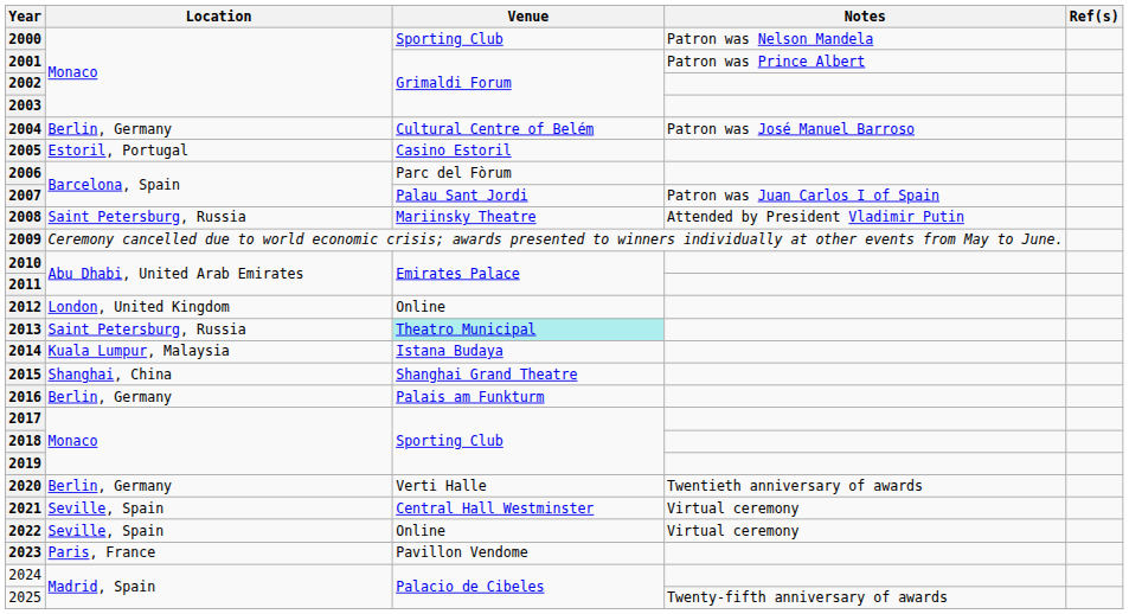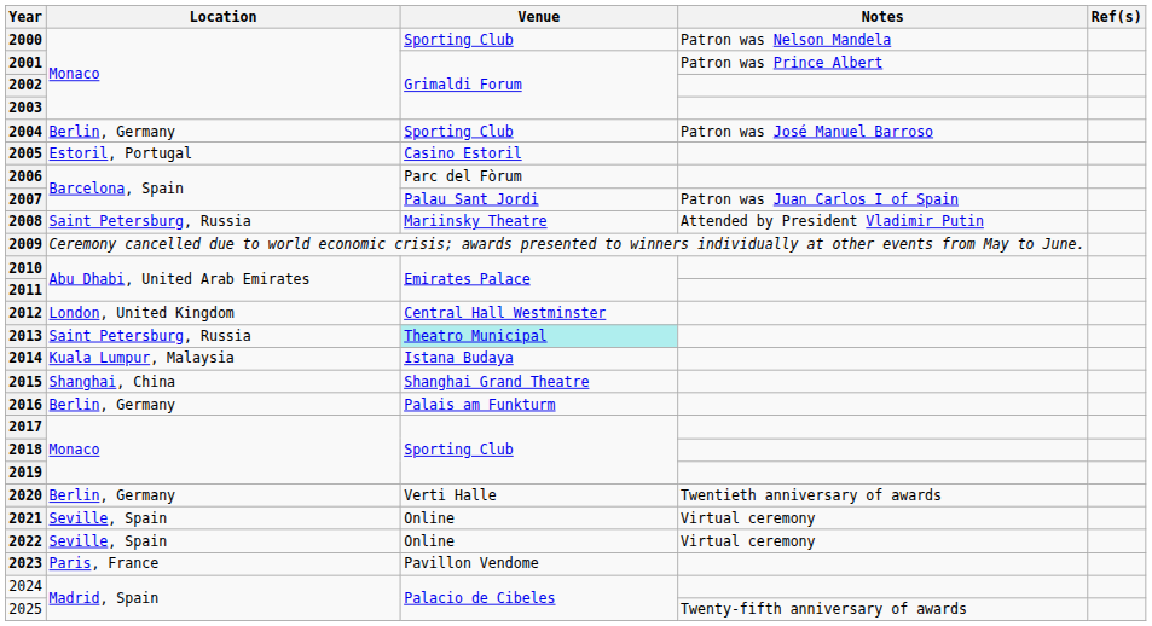 <table class="wikitable plainrowheaders">
 <tr>
 <th scope=col>Year</th>
 <th scope=col>Location</th>
 <th scope=col>Venue</th>
 <th scope=col>Notes</th>
 <th scope=col>Ref(s)</th>
 </tr>
 <tr>
 <th scope=row>2000</th>
 <td rowspan=4> <a href='#'>Monaco</a></td>
 <td><a href='#'>Sporting Club</a></td>
 <td>Patron was <a href='#'>Nelson Mandela</a></td>
 <td></td>
 </tr>
 <tr>
 <th scope=row>2001</th>
 <td rowspan=3><a href='#'>Grimaldi Forum</a></td>
 <td>Patron was <a href='#'>Prince Albert</a></td>
 <td></td>
 </tr>
 <tr>
 <th scope=row>2002</th>
 <td></td>
 <td></td>
 </tr>
 <tr>
 <th scope=row>2003</th>
 <td></td>
 <td></td>
 </tr>
 <tr>
 <th scope=row>2004</th>
 <td> <a href='#'>Berlin</a>, Germany</td>
-<td><a href='#'>Cultural Centre of Belém</a></td>
+<td><a href='#'>Sporting Club</a></td>
 <td>Patron was <a href='#'>José Manuel Barroso</a></td>
 <td></td>
 </tr>
 <tr>
 <th scope=row>2005</th>
 <td> <a href='#'>Estoril</a>, Portugal</td>
 <td><a href='#'>Casino Estoril</a></td>
 <td></td>
 <td></td>
 </tr>
 <tr>
 <th scope=row>2006</th>
 <td rowspan=2> <a href='#'>Barcelona</a>, Spain</td>
 <td>Parc del Fòrum</td>
 <td></td>
 <td></td>
 </tr>
 <tr>
 <th scope=row>2007</th>
 <td><a href='#'>Palau Sant Jordi</a></td>
 <td>Patron was <a href='#'>Juan Carlos I of Spain</a></td>
 <td></td>
 </tr>
 <tr>
 <th scope=row>2008</th>
 <td> <a href='#'>Saint Petersburg</a>, Russia</td>
 <td><a href='#'>Mariinsky Theatre</a></td>
 <td>Attended by President <a href='#'>Vladimir Putin</a></td>
 <td></td>
 </tr>
 <tr>
 <th scope=row>2009</th>
 <td align=center colspan=3><em>Ceremony cancelled due to world economic crisis; awards presented to winners individually at other events from May to June.</em></td>
 <td></td>
 </tr>
 <tr>
 <th scope=row>2010</th>
 <td rowspan=2> <a href='#'>Abu Dhabi</a>, United Arab Emirates</td>
 <td rowspan=2><a href='#'>Emirates Palace</a></td>
 <td></td>
 <td></td>
 </tr>
 <tr>
 <th scope=row>2011</th>
 <td></td>
 <td></td>
 </tr>
 <tr>
 <th scope=row>2012</th>
 <td> <a href='#'>London</a>, United Kingdom</td>
-<td>Online</td>
+<td><a href='#'>Central Hall Westminster</a></td>
 <td></td>
 <td></td>
 </tr>
 <tr>
 <th scope=row>2013</th>
 <td> <a href='#'>Saint Petersburg</a>, Russia</td>
 <td style="background: paleturquoise;"><a href='#'>Theatro Municipal</a></td>
 <td></td>
 <td></td>
 </tr>
 <tr>
 <th scope=row>2014</th>
 <td> <a href='#'>Kuala Lumpur</a>, Malaysia</td>
 <td><a href='#'>Istana Budaya</a></td>
 <td></td>
 <td></td>
 </tr>
 <tr>
 <th scope=row>2015</th>
 <td> <a href='#'>Shanghai</a>, China</td>
 <td><a href='#'>Shanghai Grand Theatre</a></td>
 <td></td>
 <td></td>
 </tr>
 <tr>
 <th scope=row>2016</th>
 <td> <a href='#'>Berlin</a>, Germany</td>
 <td><a href='#'>Palais am Funkturm</a></td>
 <td></td>
 <td></td>
 </tr>
 <tr>
 <th scope=row>2017</th>
 <td rowspan=3> <a href='#'>Monaco</a></td>
 <td rowspan=3><a href='#'>Sporting Club</a></td>
 <td></td>
 <td></td>
 </tr>
 <tr>
 <th scope=row>2018</th>
 <td></td>
 <td></td>
 </tr>
 <tr>
 <th scope=row>2019</th>
 <td></td>
 <td></td>
 </tr>
 <tr>
 <th scope=row>2020</th>
 <td> <a href='#'>Berlin</a>, Germany</td>
 <td>Verti Halle</td>
 <td>Twentieth anniversary of awards</td>
 <td></td>
 </tr>
 <tr>
 <th scope=row>2021</th>
 <td> <a href='#'>Seville</a>, Spain</td>
-<td><a href='#'>Central Hall Westminster</a></td>
+<td>Online</td>
 <td>Virtual ceremony</td>
 <td></td>
 </tr>
 <tr>
 <th scope=row>2022</th>
 <td> <a href='#'>Seville</a>, Spain</td>
 <td>Online</td>
 <td>Virtual ceremony</td>
 <td></td>
 </tr>
 <tr>
 <th scope=row>2023</th>
 <td> <a href='#'>Paris</a>, France</td>
 <td>Pavillon Vendome</td>
 <td></td>
 <td></td>
 </tr>
 <tr>
 <td>2024</td>
 <td rowspan=2> <a href='#'>Madrid</a>, Spain</td>
 <td rowspan=2><a href='#'>Palacio de Cibeles</a></td>
 <td></td>
 <td></td>
 </tr>
 <tr>
 <td>2025</td>
 <td>Twenty-fifth anniversary of awards</td>
 <td></td>
 </tr>
 </table>
